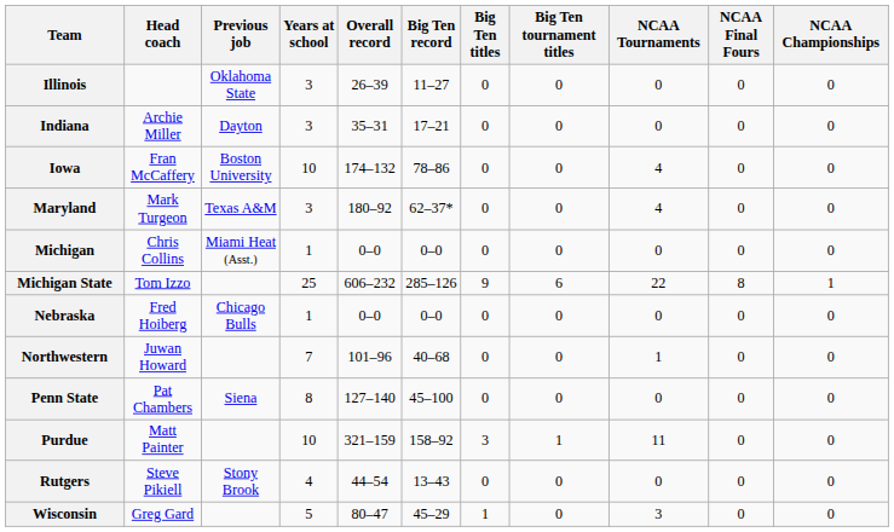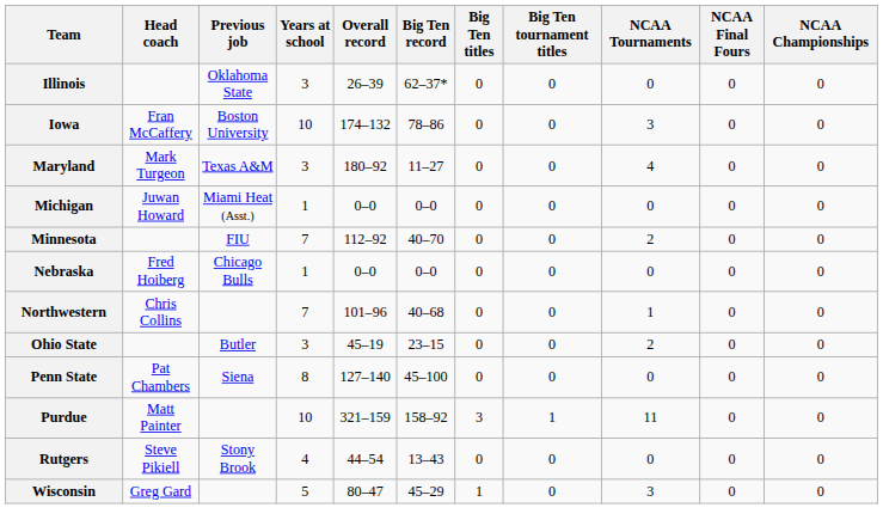 <table class="wikitable sortable" style="text-align: center;font-size:90%;">
 <tr>
 <th width="110">Team</th>
 <th>Head coach</th>
 <th>Previous job</th>
 <th>Years at school</th>
 <th>Overall record</th>
 <th>Big Ten record</th>
 <th>Big Ten titles</th>
 <th>Big Ten tournament titles</th>
 <th>NCAA Tournaments</th>
 <th>NCAA Final Fours</th>
 <th>NCAA Championships</th>
 </tr>
 <tr>
 <th style=>Illinois</th>
 <td></td>
 <td><a href='#'>Oklahoma State</a></td>
 <td>3</td>
 <td>26–39</td>
-<td>11–27</td>
-<td>0</td>
-<td>0</td>
-<td>0</td>
-<td>0</td>
-<td>0</td>
-</tr>
-<tr>
-<th style=>Indiana</th>
-<td><a href='#'>Archie Miller</a></td>
-<td><a href='#'>Dayton</a></td>
-<td>3</td>
-<td>35–31</td>
-<td>17–21</td>
+<td>62–37*</td>
 <td>0</td>
 <td>0</td>
 <td>0</td>
 <td>0</td>
 <td>0</td>
 </tr>
 <tr>
 <th style=>Iowa</th>
 <td><a href='#'>Fran McCaffery</a></td>
 <td><a href='#'>Boston University</a></td>
 <td>10</td>
 <td>174–132</td>
 <td>78–86</td>
 <td>0</td>
 <td>0</td>
-<td>4</td>
+<td>3</td>
 <td>0</td>
 <td>0</td>
 </tr>
 <tr>
 <th style=>Maryland</th>
 <td><a href='#'>Mark Turgeon</a></td>
 <td><a href='#'>Texas A&M</a></td>
 <td>3</td>
 <td>180–92</td>
-<td>62–37*</td>
+<td>11–27</td>
 <td>0</td>
 <td>0</td>
 <td>4</td>
 <td>0</td>
 <td>0</td>
 </tr>
 <tr>
 <th style=>Michigan</th>
-<td><a href='#'>Chris Collins</a></td>
+<td><a href='#'>Juwan Howard</a></td>
 <td><a href='#'>Miami Heat</a> <small>(Asst.)</small></td>
 <td>1</td>
 <td>0–0</td>
 <td>0–0</td>
 <td>0</td>
 <td>0</td>
 <td>0</td>
 <td>0</td>
 <td>0</td>
 </tr>
 <tr>
-<th style=>Michigan State</th>
-<td><a href='#'>Tom Izzo</a></td>
+<th style=>Minnesota</th>
 <td></td>
-<td>25</td>
-<td>606–232</td>
-<td>285–126</td>
-<td>9</td>
-<td>6</td>
-<td>22</td>
-<td>8</td>
-<td>1</td>
+<td><a href='#'>FIU</a></td>
+<td>7</td>
+<td>112–92</td>
+<td>40–70</td>
+<td>0</td>
+<td>0</td>
+<td>2</td>
+<td>0</td>
+<td>0</td>
 </tr>
 <tr>
 <th style=>Nebraska</th>
 <td><a href='#'>Fred Hoiberg</a></td>
 <td><a href='#'>Chicago Bulls</a></td>
 <td>1</td>
 <td>0–0</td>
 <td>0–0</td>
 <td>0</td>
 <td>0</td>
 <td>0</td>
 <td>0</td>
 <td>0</td>
 </tr>
 <tr>
 <th style=>Northwestern</th>
-<td><a href='#'>Juwan Howard</a></td>
+<td><a href='#'>Chris Collins</a></td>
 <td></td>
 <td>7</td>
 <td>101–96</td>
 <td>40–68</td>
 <td>0</td>
 <td>0</td>
 <td>1</td>
+<td>0</td>
+<td>0</td>
+</tr>
+<tr>
+<th style=>Ohio State</th>
+<td></td>
+<td><a href='#'>Butler</a></td>
+<td>3</td>
+<td>45–19</td>
+<td>23–15</td>
+<td>0</td>
+<td>0</td>
+<td>2</td>
 <td>0</td>
 <td>0</td>
 </tr>
 <tr>
 <th style=>Penn State</th>
 <td><a href='#'>Pat Chambers</a></td>
 <td><a href='#'>Siena</a></td>
 <td>8</td>
 <td>127–140</td>
 <td>45–100</td>
 <td>0</td>
 <td>0</td>
 <td>0</td>
 <td>0</td>
 <td>0</td>
 </tr>
 <tr>
 <th style=>Purdue</th>
 <td><a href='#'>Matt Painter</a></td>
 <td></td>
 <td>10</td>
 <td>321–159</td>
 <td>158–92</td>
 <td>3</td>
 <td>1</td>
 <td>11</td>
 <td>0</td>
 <td>0</td>
 </tr>
 <tr>
 <th style=>Rutgers</th>
 <td><a href='#'>Steve Pikiell</a></td>
 <td><a href='#'>Stony Brook</a></td>
 <td>4</td>
 <td>44–54</td>
 <td>13–43</td>
 <td>0</td>
 <td>0</td>
 <td>0</td>
 <td>0</td>
 <td>0</td>
 </tr>
 <tr>
 <th style=>Wisconsin</th>
 <td><a href='#'>Greg Gard</a></td>
 <td></td>
 <td>5</td>
 <td>80–47</td>
 <td>45–29</td>
 <td>1</td>
 <td>0</td>
 <td>3</td>
 <td>0</td>
 <td>0</td>
 </tr>
 </table>
